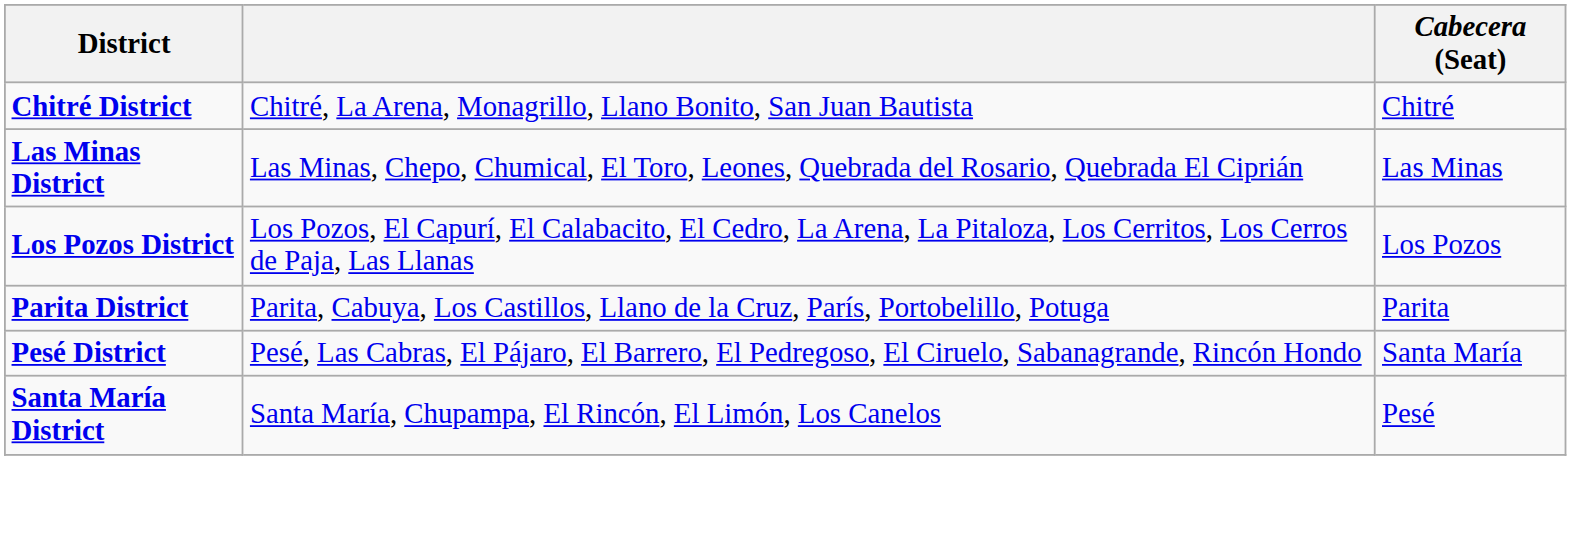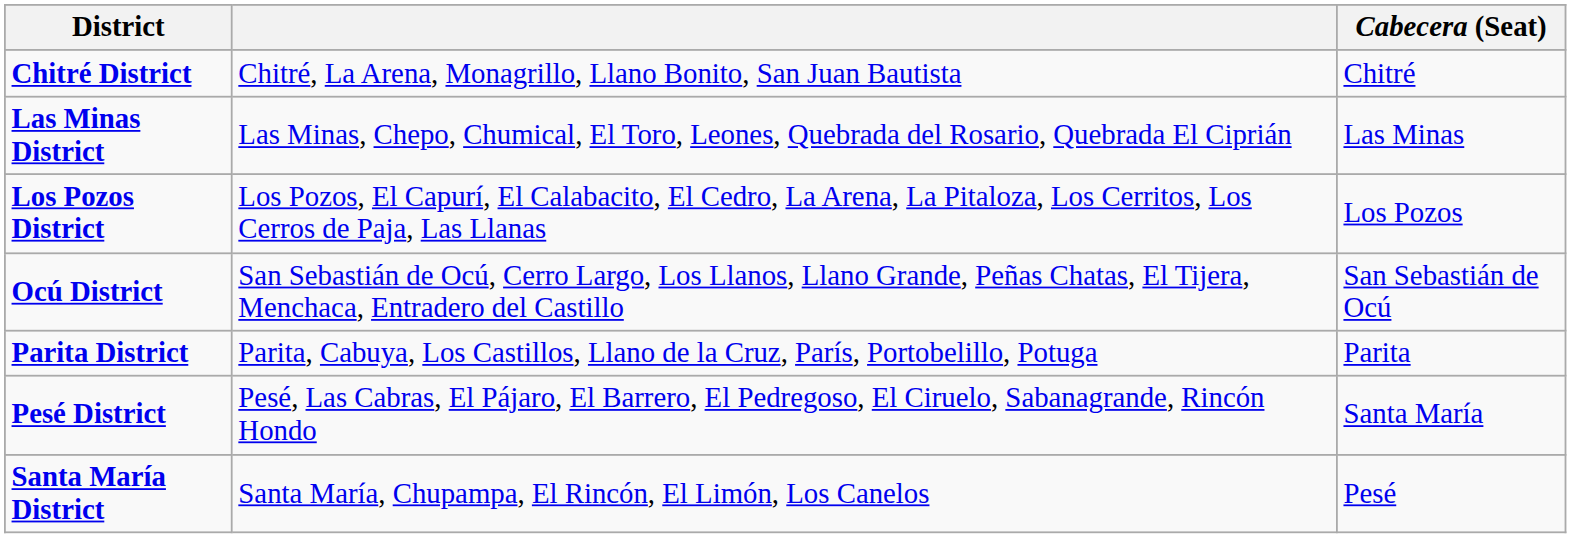 <table class="wikitable">
 <tr d>
 <th>District</th>
 <th></th>
 <th><em>Cabecera</em> (Seat)</th>
 </tr>
 <tr>
 <td><strong><a href='#'>Chitré District</a></strong></td>
 <td><a href='#'>Chitré</a>, <a href='#'>La Arena</a>, <a href='#'>Monagrillo</a>, <a href='#'>Llano Bonito</a>, <a href='#'>San Juan Bautista</a></td>
 <td><a href='#'>Chitré</a></td>
 </tr>
 <tr>
 <td><strong><a href='#'>Las Minas District</a></strong></td>
 <td><a href='#'>Las Minas</a>, <a href='#'>Chepo</a>, <a href='#'>Chumical</a>, <a href='#'>El Toro</a>, <a href='#'>Leones</a>, <a href='#'>Quebrada del Rosario</a>, <a href='#'>Quebrada El Ciprián</a></td>
 <td><a href='#'>Las Minas</a></td>
 </tr>
 <tr>
 <td><strong><a href='#'>Los Pozos District</a></strong></td>
 <td><a href='#'>Los Pozos</a>, <a href='#'>El Capurí</a>, <a href='#'>El Calabacito</a>, <a href='#'>El Cedro</a>, <a href='#'>La Arena</a>, <a href='#'>La Pitaloza</a>, <a href='#'>Los Cerritos</a>, <a href='#'>Los Cerros de Paja</a>, <a href='#'>Las Llanas</a></td>
 <td><a href='#'>Los Pozos</a></td>
 </tr>
 <tr>
+<td><strong><a href='#'>Ocú District</a></strong></td>
+<td><a href='#'>San Sebastián de Ocú</a>, <a href='#'>Cerro Largo</a>, <a href='#'>Los Llanos</a>, <a href='#'>Llano Grande</a>, <a href='#'>Peñas Chatas</a>, <a href='#'>El Tijera</a>, <a href='#'>Menchaca</a>, <a href='#'>Entradero del Castillo</a></td>
+<td><a href='#'>San Sebastián de Ocú</a></td>
+</tr>
+<tr>
 <td><strong><a href='#'>Parita District</a></strong></td>
 <td><a href='#'>Parita</a>, <a href='#'>Cabuya</a>, <a href='#'>Los Castillos</a>, <a href='#'>Llano de la Cruz</a>, <a href='#'>París</a>, <a href='#'>Portobelillo</a>, <a href='#'>Potuga</a></td>
 <td><a href='#'>Parita</a></td>
 </tr>
 <tr>
 <td><strong><a href='#'>Pesé District</a></strong></td>
 <td><a href='#'>Pesé</a>, <a href='#'>Las Cabras</a>, <a href='#'>El Pájaro</a>, <a href='#'>El Barrero</a>, <a href='#'>El Pedregoso</a>, <a href='#'>El Ciruelo</a>, <a href='#'>Sabanagrande</a>, <a href='#'>Rincón Hondo</a></td>
 <td><a href='#'>Santa María</a></td>
 </tr>
 <tr>
 <td><strong><a href='#'>Santa María District</a></strong></td>
 <td><a href='#'>Santa María</a>, <a href='#'>Chupampa</a>, <a href='#'>El Rincón</a>, <a href='#'>El Limón</a>, <a href='#'>Los Canelos</a></td>
 <td><a href='#'>Pesé</a></td>
 </tr>
 </table>
